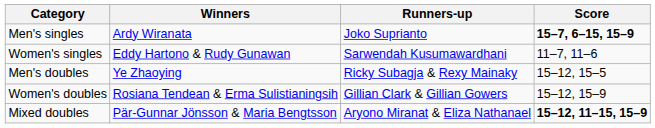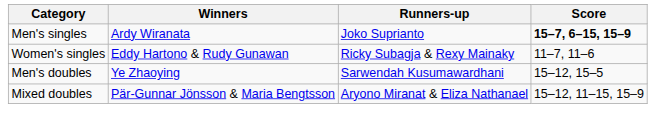 <table class=wikitable style="margin:auto;">
 <tr>
 <th>Category</th>
 <th>Winners</th>
 <th>Runners-up</th>
 <th>Score</th>
 </tr>
 <tr>
 <td>Men's singles</td>
 <td> <a href='#'>Ardy Wiranata</a></td>
 <td> <a href='#'>Joko Suprianto</a></td>
 <td><strong>15–7, 6–15, 15–9</strong></td>
 </tr>
 <tr>
 <td>Women's singles</td>
 <td> <a href='#'>Eddy Hartono</a> & <a href='#'>Rudy Gunawan</a></td>
-<td> <a href='#'>Sarwendah Kusumawardhani</a></td>
+<td> <a href='#'>Ricky Subagja</a> & <a href='#'>Rexy Mainaky</a></td>
 <td>11–7, 11–6</td>
 </tr>
 <tr>
 <td>Men's doubles</td>
 <td> <a href='#'>Ye Zhaoying</a></td>
-<td> <a href='#'>Ricky Subagja</a> & <a href='#'>Rexy Mainaky</a></td>
+<td> <a href='#'>Sarwendah Kusumawardhani</a></td>
 <td>15–12, 15–5</td>
-</tr>
-<tr>
-<td>Women's doubles</td>
-<td> <a href='#'>Rosiana Tendean</a> & <a href='#'>Erma Sulistianingsih</a></td>
-<td> <a href='#'>Gillian Clark</a> & <a href='#'>Gillian Gowers</a></td>
-<td>15–12, 15–9</td>
 </tr>
 <tr>
 <td>Mixed doubles</td>
 <td> <a href='#'>Pär-Gunnar Jönsson</a> & <a href='#'>Maria Bengtsson</a></td>
 <td> <a href='#'>Aryono Miranat</a> & <a href='#'>Eliza Nathanael</a></td>
-<td><strong>15–12, 11–15, 15–9</strong></td>
+<td>15–12, 11–15, 15–9</td>
 </tr>
 </table>
